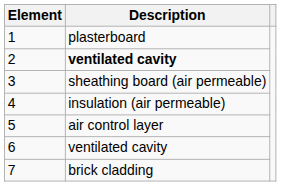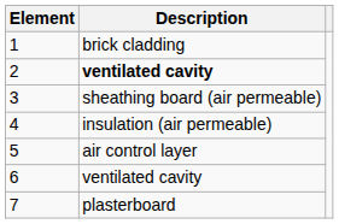 <table class="wikitable">
 <tr>
 <th>Element</th>
 <th>Description</th>
 <th></th>
 </tr>
 <tr>
 <td>1</td>
-<td>plasterboard</td>
+<td>brick cladding</td>
 </tr>
 <tr>
 <td>2</td>
 <td><strong>ventilated cavity</strong></td>
 </tr>
 <tr>
 <td>3</td>
 <td>sheathing board (air permeable)</td>
 </tr>
 <tr>
 <td>4</td>
 <td>insulation (air permeable)</td>
 </tr>
 <tr>
 <td>5</td>
 <td>air control layer</td>
 </tr>
 <tr>
 <td>6</td>
 <td>ventilated cavity</td>
 </tr>
 <tr>
 <td>7</td>
-<td>brick cladding</td>
+<td>plasterboard</td>
 </tr>
 </table>
